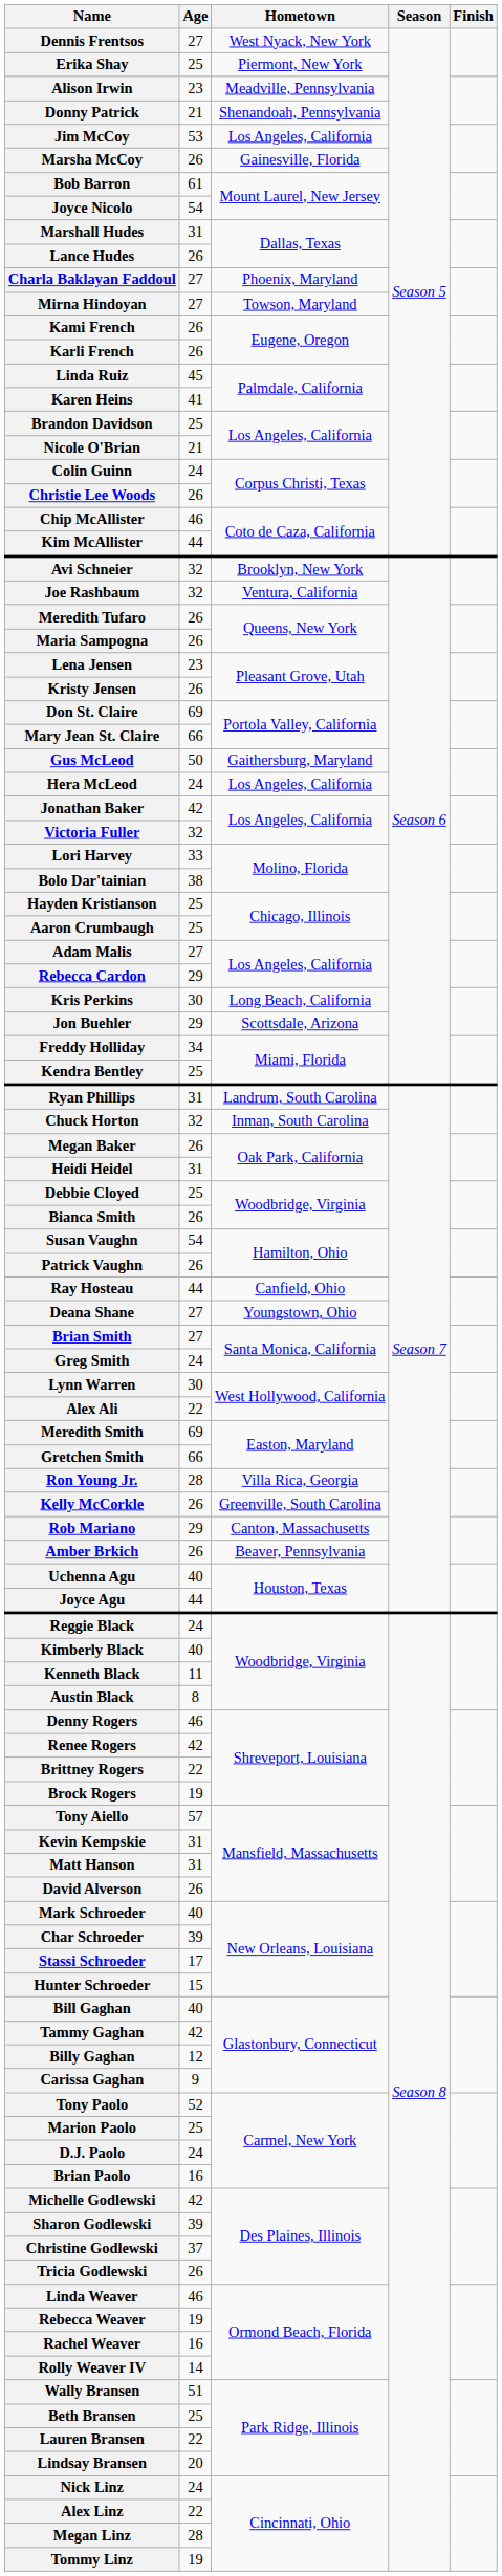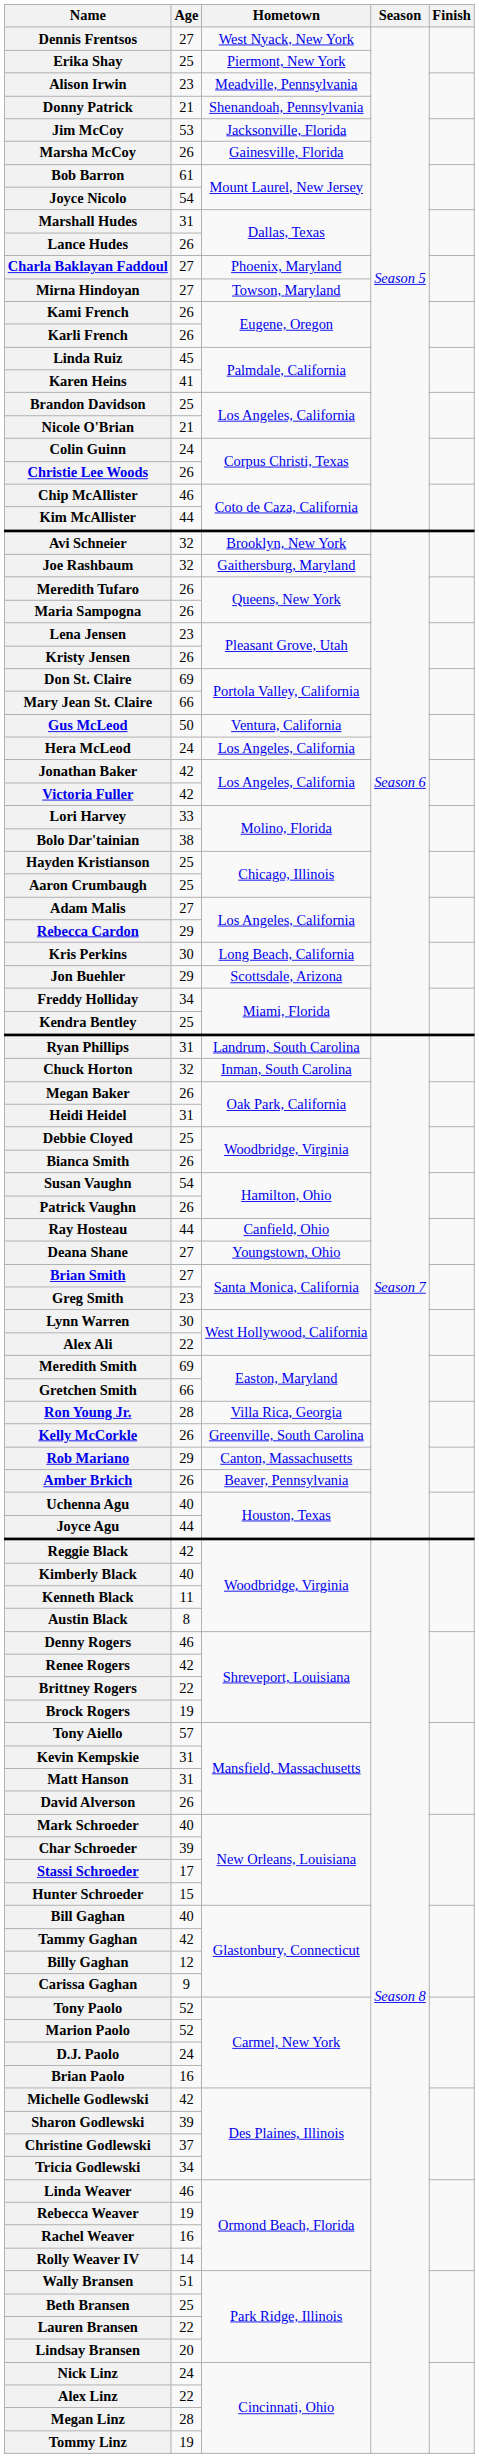 <table class="wikitable sortable" style="text-align:center;">
 <tr>
 <th scope="col">Name</th>
 <th scope="col">Age</th>
 <th scope="col" class=unsortable>Hometown</th>
 <th scope="col" class=unsortable>Season</th>
 <th scope="col">Finish</th>
 </tr>
 <tr>
 <th scope="row">Dennis Frentsos</th>
 <td>27</td>
 <td><a href='#'>West Nyack, New York</a></td>
 <td rowspan="22"><a href='#'><em>Season 5</em></a></td>
 <td rowspan="2"></td>
 </tr>
 <tr>
 <th scope="row">Erika Shay</th>
 <td>25</td>
 <td><a href='#'>Piermont, New York</a></td>
 </tr>
 <tr>
 <th scope="row">Alison Irwin</th>
 <td>23</td>
 <td><a href='#'>Meadville, Pennsylvania</a></td>
 <td rowspan="2"></td>
 </tr>
 <tr>
 <th scope="row">Donny Patrick</th>
 <td>21</td>
 <td><a href='#'>Shenandoah, Pennsylvania</a></td>
 </tr>
 <tr>
 <th scope="row">Jim McCoy</th>
 <td>53</td>
-<td><a href='#'>Los Angeles, California</a></td>
+<td><a href='#'>Jacksonville, Florida</a></td>
 <td rowspan="2"></td>
 </tr>
 <tr>
 <th scope="row">Marsha McCoy</th>
 <td>26</td>
 <td><a href='#'>Gainesville, Florida</a></td>
 </tr>
 <tr>
 <th scope="row">Bob Barron</th>
 <td>61</td>
 <td rowspan="2"><a href='#'>Mount Laurel, New Jersey</a></td>
 <td rowspan="2"></td>
 </tr>
 <tr>
 <th scope="row">Joyce Nicolo</th>
 <td>54</td>
 </tr>
 <tr>
 <th scope="row">Marshall Hudes</th>
 <td>31</td>
 <td rowspan="2"><a href='#'>Dallas, Texas</a></td>
 <td rowspan="2"></td>
 </tr>
 <tr>
 <th scope="row">Lance Hudes</th>
 <td>26</td>
 </tr>
 <tr>
 <th scope="row"><a href='#'>Charla Baklayan Faddoul</a></th>
 <td>27</td>
 <td><a href='#'>Phoenix, Maryland</a></td>
 <td rowspan="2"></td>
 </tr>
 <tr>
 <th scope="row">Mirna Hindoyan</th>
 <td>27</td>
 <td><a href='#'>Towson, Maryland</a></td>
 </tr>
 <tr>
 <th scope="row">Kami French</th>
 <td>26</td>
 <td rowspan="2"><a href='#'>Eugene, Oregon</a></td>
 <td rowspan="2"></td>
 </tr>
 <tr>
 <th scope="row">Karli French</th>
 <td>26</td>
 </tr>
 <tr>
 <th scope="row">Linda Ruiz</th>
 <td>45</td>
 <td rowspan="2"><a href='#'>Palmdale, California</a></td>
 <td rowspan="2"></td>
 </tr>
 <tr>
 <th scope="row">Karen Heins</th>
 <td>41</td>
 </tr>
 <tr>
 <th scope="row">Brandon Davidson</th>
 <td>25</td>
 <td rowspan="2"><a href='#'>Los Angeles, California</a></td>
 <td rowspan="2"></td>
 </tr>
 <tr>
 <th scope="row">Nicole O'Brian</th>
 <td>21</td>
 </tr>
 <tr>
 <th scope="row">Colin Guinn</th>
 <td>24</td>
 <td rowspan="2"><a href='#'>Corpus Christi, Texas</a></td>
 <td rowspan="2"></td>
 </tr>
 <tr>
 <th scope="row"><a href='#'>Christie Lee Woods</a></th>
 <td>26</td>
 </tr>
 <tr>
 <th scope="row">Chip McAllister</th>
 <td>46</td>
 <td rowspan="2"><a href='#'>Coto de Caza, California</a></td>
 <td rowspan="2"></td>
 </tr>
 <tr>
 <th scope="row">Kim McAllister</th>
 <td>44</td>
 </tr>
 <tr style="border-top:3px solid">
 <th scope="row">Avi Schneier</th>
 <td>32</td>
 <td><a href='#'>Brooklyn, New York</a></td>
 <td rowspan="22"><a href='#'><em>Season 6</em></a></td>
 <td rowspan="2"></td>
 </tr>
 <tr>
 <th scope="row">Joe Rashbaum</th>
 <td>32</td>
-<td><a href='#'>Ventura, California</a></td>
+<td><a href='#'>Gaithersburg, Maryland</a></td>
 </tr>
 <tr>
 <th scope="row">Meredith Tufaro</th>
 <td>26</td>
 <td rowspan="2"><a href='#'>Queens, New York</a></td>
 <td rowspan="2"></td>
 </tr>
 <tr>
 <th scope="row">Maria Sampogna</th>
 <td>26</td>
 </tr>
 <tr>
 <th scope="row">Lena Jensen</th>
 <td>23</td>
 <td rowspan="2"><a href='#'>Pleasant Grove, Utah</a></td>
 <td rowspan="2"></td>
 </tr>
 <tr>
 <th scope="row">Kristy Jensen</th>
 <td>26</td>
 </tr>
 <tr>
 <th scope="row">Don St. Claire</th>
 <td>69</td>
 <td rowspan="2"><a href='#'>Portola Valley, California</a></td>
 <td rowspan="2"></td>
 </tr>
 <tr>
 <th scope="row">Mary Jean St. Claire</th>
 <td>66</td>
 </tr>
 <tr>
 <th scope="row"><a href='#'>Gus McLeod</a></th>
 <td>50</td>
-<td><a href='#'>Gaithersburg, Maryland</a></td>
+<td><a href='#'>Ventura, California</a></td>
 <td rowspan="2"></td>
 </tr>
 <tr>
 <th scope="row">Hera McLeod</th>
 <td>24</td>
 <td><a href='#'>Los Angeles, California</a></td>
 </tr>
 <tr>
 <th scope="row">Jonathan Baker</th>
 <td>42</td>
 <td rowspan="2"><a href='#'>Los Angeles, California</a></td>
 <td rowspan="2"></td>
 </tr>
 <tr>
 <th scope="row"><a href='#'>Victoria Fuller</a></th>
-<td>32</td>
+<td>42</td>
 </tr>
 <tr>
 <th scope="row">Lori Harvey</th>
 <td>33</td>
 <td rowspan="2"><a href='#'>Molino, Florida</a></td>
 <td rowspan="2"></td>
 </tr>
 <tr>
 <th scope="row">Bolo Dar'tainian</th>
 <td>38</td>
 </tr>
 <tr>
 <th scope="row">Hayden Kristianson</th>
 <td>25</td>
 <td rowspan="2"><a href='#'>Chicago, Illinois</a></td>
 <td rowspan="2"></td>
 </tr>
 <tr>
 <th scope="row">Aaron Crumbaugh</th>
 <td>25</td>
 </tr>
 <tr>
 <th scope="row">Adam Malis</th>
 <td>27</td>
 <td rowspan="2"><a href='#'>Los Angeles, California</a></td>
 <td rowspan="2"></td>
 </tr>
 <tr>
 <th scope="row"><a href='#'>Rebecca Cardon</a></th>
 <td>29</td>
 </tr>
 <tr>
 <th scope="row">Kris Perkins</th>
 <td>30</td>
 <td><a href='#'>Long Beach, California</a></td>
 <td rowspan="2"></td>
 </tr>
 <tr>
 <th scope="row">Jon Buehler</th>
 <td>29</td>
 <td><a href='#'>Scottsdale, Arizona</a></td>
 </tr>
 <tr>
 <th scope="row">Freddy Holliday</th>
 <td>34</td>
 <td rowspan="2"><a href='#'>Miami, Florida</a></td>
 <td rowspan="2"></td>
 </tr>
 <tr>
 <th scope="row">Kendra Bentley</th>
 <td>25</td>
 </tr>
 <tr style="border-top:3px solid">
 <th scope="row">Ryan Phillips</th>
 <td>31</td>
 <td><a href='#'>Landrum, South Carolina</a></td>
 <td rowspan="22"><a href='#'><em>Season 7</em></a></td>
 <td rowspan="2"></td>
 </tr>
 <tr>
 <th scope="row">Chuck Horton</th>
 <td>32</td>
 <td><a href='#'>Inman, South Carolina</a></td>
 </tr>
 <tr>
 <th scope="row">Megan Baker</th>
 <td>26</td>
 <td rowspan="2"><a href='#'>Oak Park, California</a></td>
 <td rowspan="2"></td>
 </tr>
 <tr>
 <th scope="row">Heidi Heidel</th>
 <td>31</td>
 </tr>
 <tr>
 <th scope="row">Debbie Cloyed</th>
 <td>25</td>
 <td rowspan="2"><a href='#'>Woodbridge, Virginia</a></td>
 <td rowspan="2"></td>
 </tr>
 <tr>
 <th scope="row">Bianca Smith</th>
 <td>26</td>
 </tr>
 <tr>
 <th scope="row">Susan Vaughn</th>
 <td>54</td>
 <td rowspan="2"><a href='#'>Hamilton, Ohio</a></td>
 <td rowspan="2"></td>
 </tr>
 <tr>
 <th scope="row">Patrick Vaughn</th>
 <td>26</td>
 </tr>
 <tr>
 <th scope="row">Ray Hosteau</th>
 <td>44</td>
 <td><a href='#'>Canfield, Ohio</a></td>
 <td rowspan="2"></td>
 </tr>
 <tr>
 <th scope="row">Deana Shane</th>
 <td>27</td>
 <td><a href='#'>Youngstown, Ohio</a></td>
 </tr>
 <tr>
 <th scope="row"><a href='#'>Brian Smith</a></th>
 <td>27</td>
 <td rowspan="2"><a href='#'>Santa Monica, California</a></td>
 <td rowspan="2"></td>
 </tr>
 <tr>
 <th scope="row">Greg Smith</th>
-<td>24</td>
+<td>23</td>
 </tr>
 <tr>
 <th scope="row">Lynn Warren</th>
 <td>30</td>
 <td rowspan="2"><a href='#'>West Hollywood, California</a></td>
 <td rowspan="2"></td>
 </tr>
 <tr>
 <th scope="row">Alex Ali</th>
 <td>22</td>
 </tr>
 <tr>
 <th scope="row">Meredith Smith</th>
 <td>69</td>
 <td rowspan="2"><a href='#'>Easton, Maryland</a></td>
 <td rowspan="2"></td>
 </tr>
 <tr>
 <th scope="row">Gretchen Smith</th>
 <td>66</td>
 </tr>
 <tr>
 <th scope="row"><a href='#'>Ron Young Jr.</a></th>
 <td>28</td>
 <td><a href='#'>Villa Rica, Georgia</a></td>
 <td rowspan="2"></td>
 </tr>
 <tr>
 <th scope="row"><a href='#'>Kelly McCorkle</a></th>
 <td>26</td>
 <td><a href='#'>Greenville, South Carolina</a></td>
 </tr>
 <tr>
 <th scope="row"><a href='#'>Rob Mariano</a></th>
 <td>29</td>
 <td><a href='#'>Canton, Massachusetts</a></td>
 <td rowspan="2"></td>
 </tr>
 <tr>
 <th scope="row"><a href='#'>Amber Brkich</a></th>
 <td>26</td>
 <td><a href='#'>Beaver, Pennsylvania</a></td>
 </tr>
 <tr>
 <th scope="row">Uchenna Agu</th>
 <td>40</td>
 <td rowspan="2"><a href='#'>Houston, Texas</a></td>
 <td rowspan="2"></td>
 </tr>
 <tr>
 <th scope="row">Joyce Agu</th>
 <td>44</td>
 </tr>
 <tr style="border-top:3px solid">
 <th scope="row">Reggie Black</th>
-<td>24</td>
+<td>42</td>
 <td rowspan="4"><a href='#'>Woodbridge, Virginia</a></td>
 <td rowspan="40"><a href='#'><em>Season 8</em></a></td>
 <td rowspan="4"></td>
 </tr>
 <tr>
 <th scope="row">Kimberly Black</th>
 <td>40</td>
 </tr>
 <tr>
 <th scope="row">Kenneth Black</th>
 <td>11</td>
 </tr>
 <tr>
 <th scope="row">Austin Black</th>
 <td>8</td>
 </tr>
 <tr>
 <th scope="row">Denny Rogers</th>
 <td>46</td>
 <td rowspan="4"><a href='#'>Shreveport, Louisiana</a></td>
 <td rowspan="4"></td>
 </tr>
 <tr>
 <th scope="row">Renee Rogers</th>
 <td>42</td>
 </tr>
 <tr>
 <th scope="row">Brittney Rogers</th>
 <td>22</td>
 </tr>
 <tr>
 <th scope="row">Brock Rogers</th>
 <td>19</td>
 </tr>
 <tr>
 <th scope="row">Tony Aiello</th>
 <td>57</td>
 <td rowspan="4"><a href='#'>Mansfield, Massachusetts</a></td>
 <td rowspan="4"></td>
 </tr>
 <tr>
 <th scope="row">Kevin Kempskie</th>
 <td>31</td>
 </tr>
 <tr>
 <th scope="row">Matt Hanson</th>
 <td>31</td>
 </tr>
 <tr>
 <th scope="row">David Alverson</th>
 <td>26</td>
 </tr>
 <tr>
 <th scope="row">Mark Schroeder</th>
 <td>40</td>
 <td rowspan="4"><a href='#'>New Orleans, Louisiana</a></td>
 <td rowspan="4"></td>
 </tr>
 <tr>
 <th scope="row">Char Schroeder</th>
 <td>39</td>
 </tr>
 <tr>
 <th scope="row"><a href='#'>Stassi Schroeder</a></th>
 <td>17</td>
 </tr>
 <tr>
 <th scope="row">Hunter Schroeder</th>
 <td>15</td>
 </tr>
 <tr>
 <th scope="row">Bill Gaghan</th>
 <td>40</td>
 <td rowspan="4"><a href='#'>Glastonbury, Connecticut</a></td>
 <td rowspan="4"></td>
 </tr>
 <tr>
 <th scope="row">Tammy Gaghan</th>
 <td>42</td>
 </tr>
 <tr>
 <th scope="row">Billy Gaghan</th>
 <td>12</td>
 </tr>
 <tr>
 <th scope="row">Carissa Gaghan</th>
 <td>9</td>
 </tr>
 <tr>
 <th scope="row">Tony Paolo</th>
 <td>52</td>
 <td rowspan="4"><a href='#'>Carmel, New York</a></td>
 <td rowspan="4"></td>
 </tr>
 <tr>
 <th scope="row">Marion Paolo</th>
-<td>25</td>
+<td>52</td>
 </tr>
 <tr>
 <th scope="row">D.J. Paolo</th>
 <td>24</td>
 </tr>
 <tr>
 <th scope="row">Brian Paolo</th>
 <td>16</td>
 </tr>
 <tr>
 <th scope="row">Michelle Godlewski</th>
 <td>42</td>
 <td rowspan="4"><a href='#'>Des Plaines, Illinois</a></td>
 <td rowspan="4"></td>
 </tr>
 <tr>
 <th scope="row">Sharon Godlewski</th>
 <td>39</td>
 </tr>
 <tr>
 <th scope="row">Christine Godlewski</th>
 <td>37</td>
 </tr>
 <tr>
 <th scope="row">Tricia Godlewski</th>
-<td>26</td>
+<td>34</td>
 </tr>
 <tr>
 <th scope="row">Linda Weaver</th>
 <td>46</td>
 <td rowspan="4"><a href='#'>Ormond Beach, Florida</a></td>
 <td rowspan="4"></td>
 </tr>
 <tr>
 <th scope="row">Rebecca Weaver</th>
 <td>19</td>
 </tr>
 <tr>
 <th scope="row">Rachel Weaver</th>
 <td>16</td>
 </tr>
 <tr>
 <th scope="row">Rolly Weaver IV</th>
 <td>14</td>
 </tr>
 <tr>
 <th scope="row">Wally Bransen</th>
 <td>51</td>
 <td rowspan="4"><a href='#'>Park Ridge, Illinois</a></td>
 <td rowspan="4"></td>
 </tr>
 <tr>
 <th scope="row">Beth Bransen</th>
 <td>25</td>
 </tr>
 <tr>
 <th scope="row">Lauren Bransen</th>
 <td>22</td>
 </tr>
 <tr>
 <th scope="row">Lindsay Bransen</th>
 <td>20</td>
 </tr>
 <tr>
 <th scope="row">Nick Linz</th>
 <td>24</td>
 <td rowspan="4"><a href='#'>Cincinnati, Ohio</a></td>
 <td rowspan="4"></td>
 </tr>
 <tr>
 <th scope="row">Alex Linz</th>
 <td>22</td>
 </tr>
 <tr>
 <th scope="row">Megan Linz</th>
 <td>28</td>
 </tr>
 <tr>
 <th scope="row">Tommy Linz</th>
 <td>19</td>
 </tr>
 </table>
